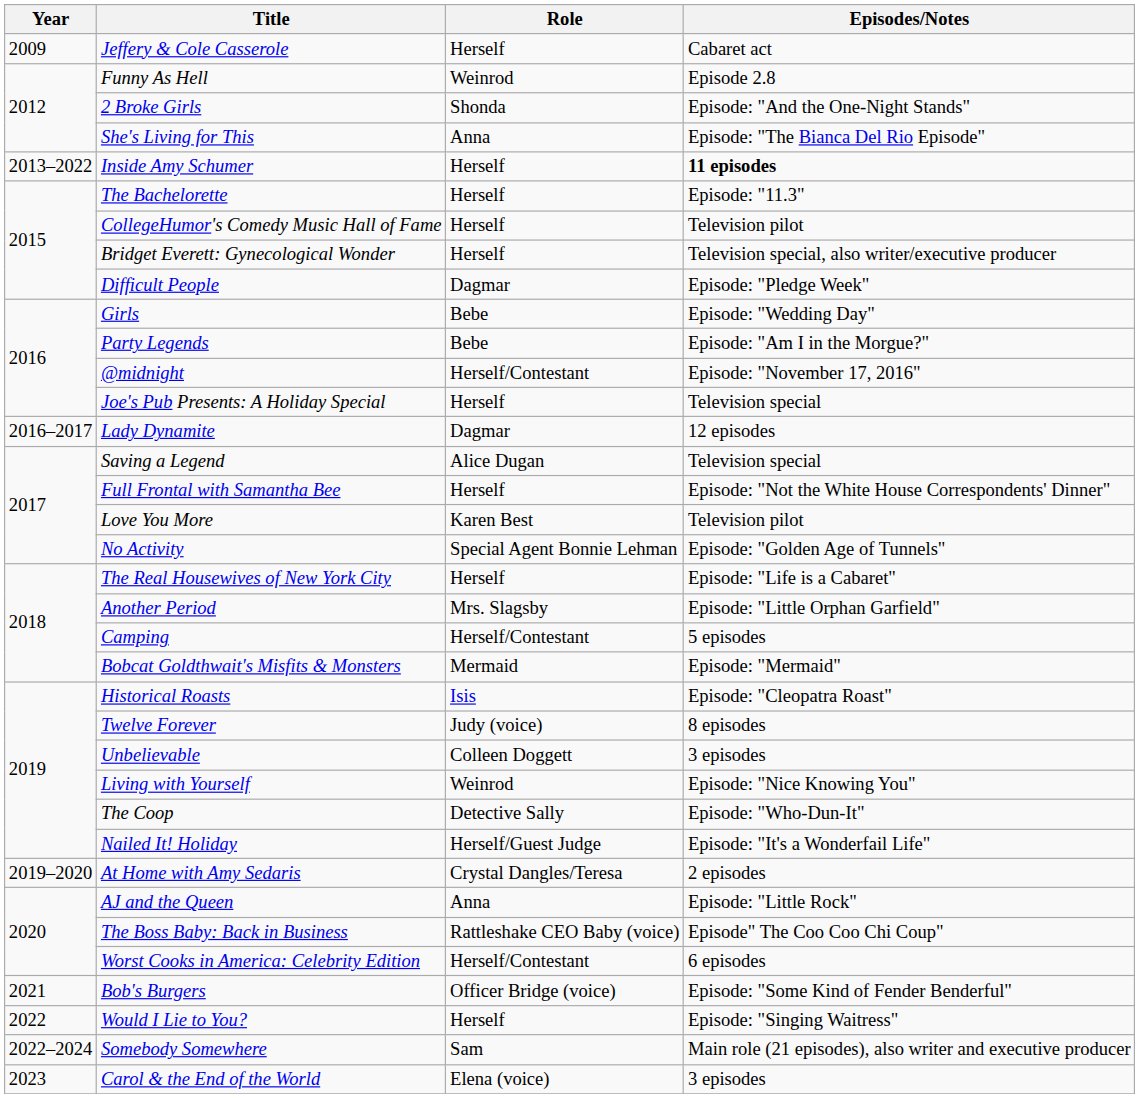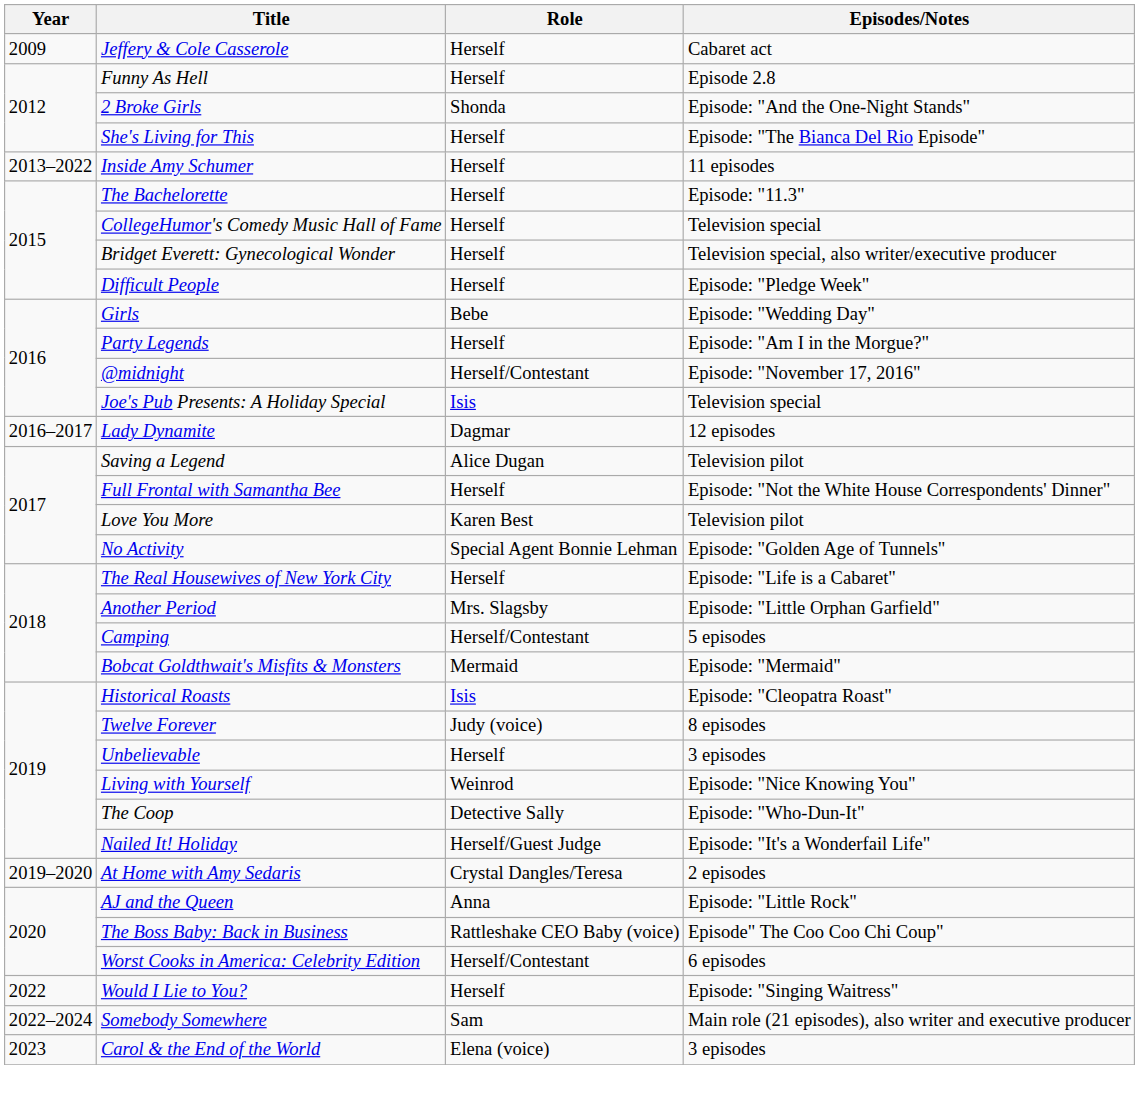 <table class="wikitable sortable">
 <tr>
 <th>Year</th>
 <th>Title</th>
 <th>Role</th>
 <th scope="col">Episodes/Notes</th>
 </tr>
 <tr>
 <td>2009</td>
 <td><em><a href='#'>Jeffery & Cole Casserole</a></em></td>
 <td>Herself</td>
 <td>Cabaret act</td>
 </tr>
 <tr>
 <td rowspan="3">2012</td>
 <td><em>Funny As Hell</em></td>
-<td>Weinrod</td>
+<td>Herself</td>
 <td>Episode 2.8</td>
 </tr>
 <tr>
 <td><em><a href='#'>2 Broke Girls</a></em></td>
 <td>Shonda</td>
 <td>Episode: "And the One-Night Stands"</td>
 </tr>
 <tr>
 <td><em><a href='#'>She's Living for This</a></em></td>
-<td>Anna</td>
+<td>Herself</td>
 <td>Episode: "The <a href='#'>Bianca Del Rio</a> Episode"</td>
 </tr>
 <tr>
 <td>2013–2022</td>
 <td><em><a href='#'>Inside Amy Schumer</a></em></td>
 <td>Herself</td>
-<td><strong>11 episodes</strong></td>
+<td>11 episodes</td>
 </tr>
 <tr>
 <td rowspan="4">2015</td>
 <td><em><a href='#'>The Bachelorette</a></em></td>
 <td>Herself</td>
 <td>Episode: "11.3"</td>
 </tr>
 <tr>
 <td><em><a href='#'>CollegeHumor</a>'s Comedy Music Hall of Fame</em></td>
 <td>Herself</td>
-<td>Television pilot</td>
+<td>Television special</td>
 </tr>
 <tr>
 <td><em>Bridget Everett: Gynecological Wonder</em></td>
 <td>Herself</td>
 <td>Television special, also writer/executive producer</td>
 </tr>
 <tr>
 <td><em><a href='#'>Difficult People</a></em></td>
-<td>Dagmar</td>
+<td>Herself</td>
 <td>Episode: "Pledge Week"</td>
 </tr>
 <tr>
 <td rowspan="4">2016</td>
 <td><em><a href='#'>Girls</a></em></td>
 <td>Bebe</td>
 <td>Episode: "Wedding Day"</td>
 </tr>
 <tr>
 <td><em><a href='#'>Party Legends</a></em></td>
-<td>Bebe</td>
+<td>Herself</td>
 <td>Episode: "Am I in the Morgue?"</td>
 </tr>
 <tr>
 <td><em><a href='#'>@midnight</a></em></td>
 <td>Herself/Contestant</td>
 <td>Episode: "November 17, 2016"</td>
 </tr>
 <tr>
 <td><em><a href='#'>Joe's Pub</a> Presents: A Holiday Special</em></td>
-<td>Herself</td>
+<td><a href='#'>Isis</a></td>
 <td>Television special</td>
 </tr>
 <tr>
 <td>2016–2017</td>
 <td><em><a href='#'>Lady Dynamite</a></em></td>
 <td>Dagmar</td>
 <td>12 episodes</td>
 </tr>
 <tr>
 <td rowspan="4">2017</td>
 <td><em>Saving a Legend</em></td>
 <td>Alice Dugan</td>
-<td>Television special</td>
+<td>Television pilot</td>
 </tr>
 <tr>
 <td><em><a href='#'>Full Frontal with Samantha Bee</a></em></td>
 <td>Herself</td>
 <td>Episode: "Not the White House Correspondents' Dinner"</td>
 </tr>
 <tr>
 <td><em>Love You More</em></td>
 <td>Karen Best</td>
 <td>Television pilot</td>
 </tr>
 <tr>
 <td><em><a href='#'>No Activity</a></em></td>
 <td>Special Agent Bonnie Lehman</td>
 <td>Episode: "Golden Age of Tunnels"</td>
 </tr>
 <tr>
 <td rowspan="4">2018</td>
 <td><em><a href='#'>The Real Housewives of New York City</a> </em></td>
 <td>Herself</td>
 <td>Episode: "Life is a Cabaret"</td>
 </tr>
 <tr>
 <td><em><a href='#'>Another Period</a></em></td>
 <td>Mrs. Slagsby</td>
 <td>Episode: "Little Orphan Garfield"</td>
 </tr>
 <tr>
 <td><em><a href='#'>Camping</a></em></td>
 <td>Herself/Contestant</td>
 <td>5 episodes</td>
 </tr>
 <tr>
 <td><em><a href='#'>Bobcat Goldthwait's Misfits & Monsters</a></em></td>
 <td>Mermaid</td>
 <td>Episode: "Mermaid"</td>
 </tr>
 <tr>
 <td rowspan="6">2019</td>
 <td><em><a href='#'>Historical Roasts</a></em></td>
 <td><a href='#'>Isis</a></td>
 <td>Episode: "Cleopatra Roast"</td>
 </tr>
 <tr>
 <td><em><a href='#'>Twelve Forever</a></em></td>
 <td>Judy (voice)</td>
 <td>8 episodes</td>
 </tr>
 <tr>
 <td><em><a href='#'>Unbelievable</a></em></td>
-<td>Colleen Doggett</td>
+<td>Herself</td>
 <td>3 episodes</td>
 </tr>
 <tr>
 <td><em><a href='#'>Living with Yourself</a></em></td>
 <td>Weinrod</td>
 <td>Episode: "Nice Knowing You"</td>
 </tr>
 <tr>
 <td><em>The Coop</em></td>
 <td>Detective Sally</td>
 <td>Episode: "Who-Dun-It"</td>
 </tr>
 <tr>
 <td><em><a href='#'>Nailed It! Holiday</a></em></td>
 <td>Herself/Guest Judge</td>
 <td>Episode: "It's a Wonderfail Life"</td>
 </tr>
 <tr>
 <td>2019–2020</td>
 <td><em><a href='#'>At Home with Amy Sedaris</a></em></td>
 <td>Crystal Dangles/Teresa</td>
 <td>2 episodes</td>
 </tr>
 <tr>
 <td rowspan="3">2020</td>
 <td><em><a href='#'>AJ and the Queen</a></em></td>
 <td>Anna</td>
 <td>Episode: "Little Rock"</td>
 </tr>
 <tr>
 <td><em><a href='#'>The Boss Baby: Back in Business</a></em></td>
 <td>Rattleshake CEO Baby (voice)</td>
 <td>Episode" The Coo Coo Chi Coup"</td>
 </tr>
 <tr>
 <td><em><a href='#'>Worst Cooks in America: Celebrity Edition</a></em></td>
 <td>Herself/Contestant</td>
 <td>6 episodes</td>
 </tr>
 <tr>
-<td>2021</td>
-<td><em><a href='#'>Bob's Burgers</a></em></td>
-<td>Officer Bridge (voice)</td>
-<td>Episode: "Some Kind of Fender Benderful"</td>
-</tr>
-<tr>
 <td>2022</td>
 <td><em><a href='#'>Would I Lie to You?</a></em></td>
 <td>Herself</td>
 <td>Episode: "Singing Waitress"</td>
 </tr>
 <tr>
 <td>2022–2024</td>
 <td><em><a href='#'>Somebody Somewhere</a></em></td>
 <td>Sam</td>
 <td>Main role (21 episodes), also writer and executive producer</td>
 </tr>
 <tr>
 <td>2023</td>
 <td><em><a href='#'>Carol & the End of the World</a></em></td>
 <td>Elena (voice)</td>
 <td>3 episodes</td>
 </tr>
 </table>
